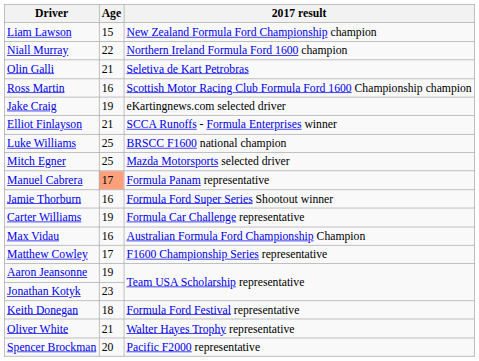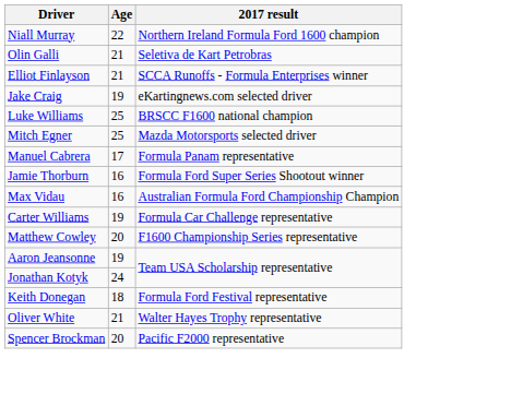 <table class="wikitable">
 <tr>
 <th>Driver</th>
 <th>Age</th>
 <th>2017 result</th>
-</tr>
-<tr>
-<td> <a href='#'>Liam Lawson</a></td>
-<td>15</td>
-<td><a href='#'>New Zealand Formula Ford Championship</a> champion</td>
 </tr>
 <tr>
 <td> <a href='#'>Niall Murray</a></td>
 <td>22</td>
 <td><a href='#'>Northern Ireland Formula Ford 1600</a> champion</td>
 </tr>
 <tr>
 <td> <a href='#'>Olin Galli</a></td>
 <td>21</td>
 <td><a href='#'>Seletiva de Kart Petrobras</a></td>
 </tr>
 <tr>
-<td> <a href='#'>Ross Martin</a></td>
-<td>16</td>
-<td><a href='#'>Scottish Motor Racing Club Formula Ford 1600</a> Championship champion</td>
+<td> <a href='#'>Elliot Finlayson</a></td>
+<td>21</td>
+<td><a href='#'>SCCA Runoffs</a> - <a href='#'>Formula Enterprises</a> winner</td>
 </tr>
 <tr>
 <td> <a href='#'>Jake Craig</a></td>
 <td>19</td>
 <td>eKartingnews.com selected driver</td>
-</tr>
-<tr>
-<td> <a href='#'>Elliot Finlayson</a></td>
-<td>21</td>
-<td><a href='#'>SCCA Runoffs</a> - <a href='#'>Formula Enterprises</a> winner</td>
 </tr>
 <tr>
 <td> <a href='#'>Luke Williams</a></td>
 <td>25</td>
 <td><a href='#'>BRSCC F1600</a> national champion</td>
 </tr>
 <tr>
 <td> <a href='#'>Mitch Egner</a></td>
 <td>25</td>
 <td><a href='#'>Mazda Motorsports</a> selected driver</td>
 </tr>
 <tr>
 <td> <a href='#'>Manuel Cabrera</a></td>
-<td style="background: lightsalmon;">17</td>
+<td>17</td>
 <td><a href='#'>Formula Panam</a> representative</td>
 </tr>
 <tr>
 <td> <a href='#'>Jamie Thorburn</a></td>
 <td>16</td>
 <td><a href='#'>Formula Ford Super Series</a> Shootout winner</td>
 </tr>
 <tr>
+<td> <a href='#'>Max Vidau</a></td>
+<td>16</td>
+<td><a href='#'>Australian Formula Ford Championship</a> Champion</td>
+</tr>
+<tr>
 <td> <a href='#'>Carter Williams</a></td>
 <td>19</td>
 <td><a href='#'>Formula Car Challenge</a> representative</td>
 </tr>
 <tr>
-<td> <a href='#'>Max Vidau</a></td>
-<td>16</td>
-<td><a href='#'>Australian Formula Ford Championship</a> Champion</td>
-</tr>
-<tr>
 <td> <a href='#'>Matthew Cowley</a></td>
-<td>17</td>
+<td>20</td>
 <td><a href='#'>F1600 Championship Series</a> representative</td>
 </tr>
 <tr>
 <td> <a href='#'>Aaron Jeansonne</a></td>
 <td>19</td>
 <td rowspan=2><a href='#'>Team USA Scholarship</a> representative </td>
 </tr>
 <tr>
 <td> <a href='#'>Jonathan Kotyk</a></td>
-<td>23</td>
+<td>24</td>
 </tr>
 <tr>
 <td> <a href='#'>Keith Donegan</a></td>
 <td>18</td>
 <td><a href='#'>Formula Ford Festival</a> representative</td>
 </tr>
 <tr>
 <td> <a href='#'>Oliver White</a></td>
 <td>21</td>
 <td><a href='#'>Walter Hayes Trophy</a> representative</td>
 </tr>
 <tr>
 <td> <a href='#'>Spencer Brockman</a></td>
 <td>20</td>
 <td><a href='#'>Pacific F2000</a> representative</td>
 </tr>
 </table>
